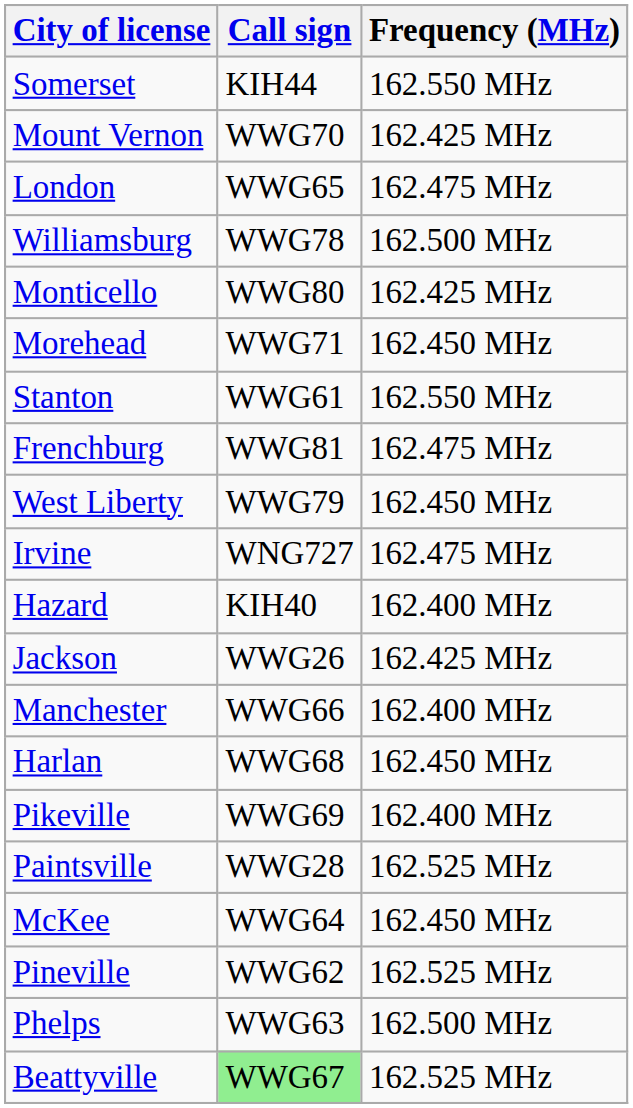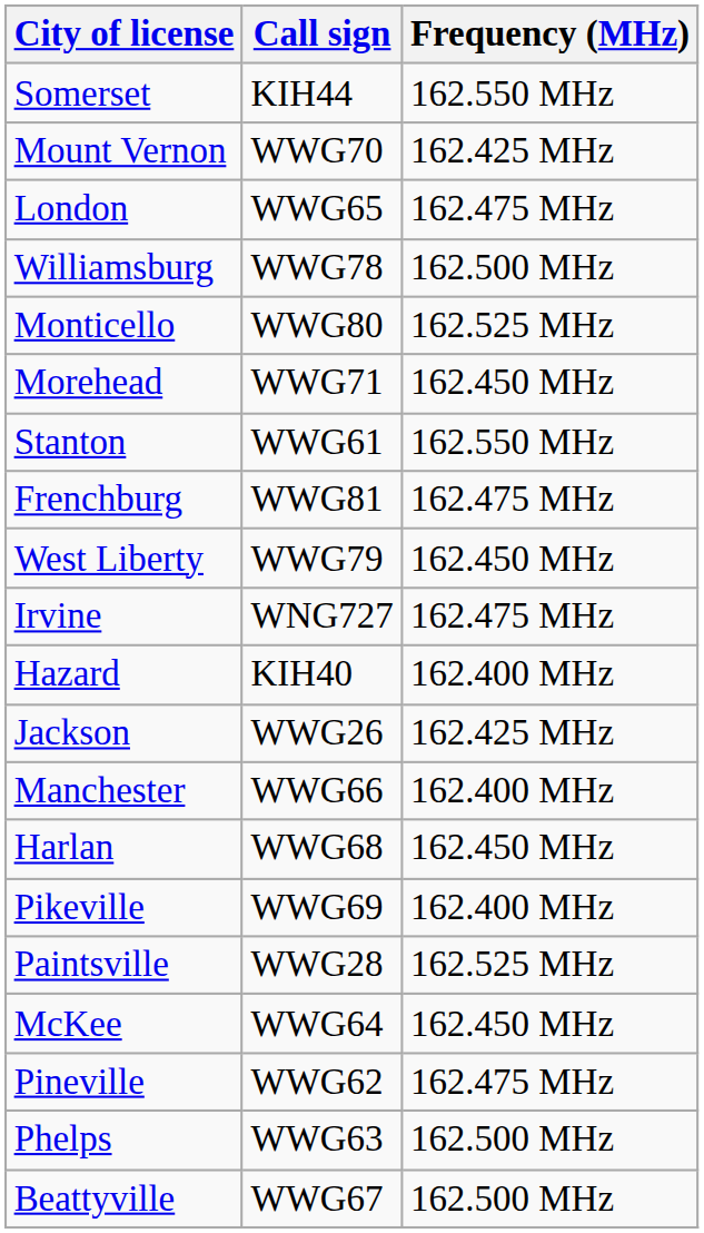 <table class="wikitable sortable collapsible">
 <tr>
 <th><a href='#'>City of license</a></th>
 <th><a href='#'>Call sign</a></th>
 <th>Frequency (<a href='#'>MHz</a>)</th>
 </tr>
 <tr>
 <td><a href='#'>Somerset</a></td>
 <td>KIH44</td>
 <td>162.550 MHz</td>
 </tr>
 <tr>
 <td><a href='#'>Mount Vernon</a></td>
 <td>WWG70</td>
 <td>162.425 MHz</td>
 </tr>
 <tr>
 <td><a href='#'>London</a></td>
 <td>WWG65</td>
 <td>162.475 MHz</td>
 </tr>
 <tr>
 <td><a href='#'>Williamsburg</a></td>
 <td>WWG78</td>
 <td>162.500 MHz</td>
 </tr>
 <tr>
 <td><a href='#'>Monticello</a></td>
 <td>WWG80</td>
-<td>162.425 MHz</td>
+<td>162.525 MHz</td>
 </tr>
 <tr>
 <td><a href='#'>Morehead</a></td>
 <td>WWG71</td>
 <td>162.450 MHz</td>
 </tr>
 <tr>
 <td><a href='#'>Stanton</a></td>
 <td>WWG61</td>
 <td>162.550 MHz</td>
 </tr>
 <tr>
 <td><a href='#'>Frenchburg</a></td>
 <td>WWG81</td>
 <td>162.475 MHz</td>
 </tr>
 <tr>
 <td><a href='#'>West Liberty</a></td>
 <td>WWG79</td>
 <td>162.450 MHz</td>
 </tr>
 <tr>
 <td><a href='#'>Irvine</a></td>
 <td>WNG727</td>
 <td>162.475 MHz</td>
 </tr>
 <tr>
 <td><a href='#'>Hazard</a></td>
 <td>KIH40</td>
 <td>162.400 MHz</td>
 </tr>
 <tr>
 <td><a href='#'>Jackson</a></td>
 <td>WWG26</td>
 <td>162.425 MHz</td>
 </tr>
 <tr>
 <td><a href='#'>Manchester</a></td>
 <td>WWG66</td>
 <td>162.400 MHz</td>
 </tr>
 <tr>
 <td><a href='#'>Harlan</a></td>
 <td>WWG68</td>
 <td>162.450 MHz</td>
 </tr>
 <tr>
 <td><a href='#'>Pikeville</a></td>
 <td>WWG69</td>
 <td>162.400 MHz</td>
 </tr>
 <tr>
 <td><a href='#'>Paintsville</a></td>
 <td>WWG28</td>
 <td>162.525 MHz</td>
 </tr>
 <tr>
 <td><a href='#'>McKee</a></td>
 <td>WWG64</td>
 <td>162.450 MHz</td>
 </tr>
 <tr>
 <td><a href='#'>Pineville</a></td>
 <td>WWG62</td>
-<td>162.525 MHz</td>
+<td>162.475 MHz</td>
 </tr>
 <tr>
 <td><a href='#'>Phelps</a></td>
 <td>WWG63</td>
 <td>162.500 MHz</td>
 </tr>
 <tr>
 <td><a href='#'>Beattyville</a></td>
-<td style="background: lightgreen;">WWG67</td>
-<td>162.525 MHz</td>
+<td>WWG67</td>
+<td>162.500 MHz</td>
 </tr>
 <tr>
 </tr>
 </table>
